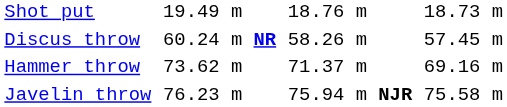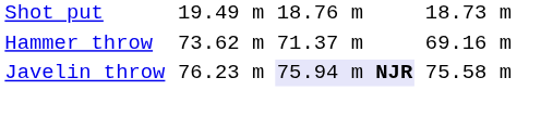 <table>
 <tr>
 </tr>
 <tr>
 <td><a href='#'>Shot put</a></td>
 <td></td>
 <td>19.49  m</td>
 <td></td>
 <td>18.76 m</td>
 <td></td>
 <td>18.73 m</td>
-</tr>
-<tr>
-<td><a href='#'>Discus throw</a></td>
-<td></td>
-<td>60.24 m <strong><a href='#'>NR</a></strong></td>
-<td></td>
-<td>58.26 m</td>
-<td></td>
-<td>57.45 m</td>
 </tr>
 <tr>
 <td><a href='#'>Hammer throw</a></td>
 <td></td>
 <td>73.62 m</td>
 <td></td>
 <td>71.37 m</td>
 <td></td>
 <td>69.16 m</td>
 </tr>
 <tr>
 <td><a href='#'>Javelin throw</a></td>
 <td></td>
 <td>76.23 m</td>
 <td></td>
-<td>75.94 m <strong>NJR</strong></td>
+<td style="background: lavender;">75.94 m <strong>NJR</strong></td>
 <td></td>
 <td>75.58 m</td>
 </tr>
 </table>
